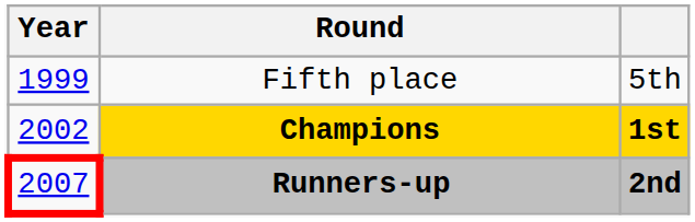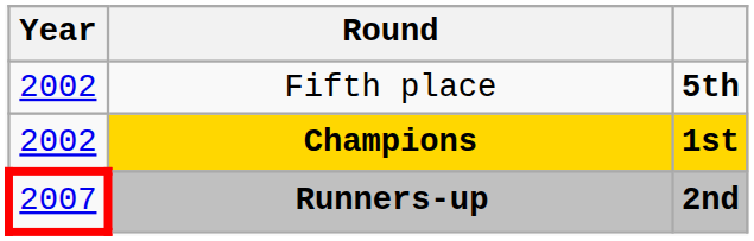 <table class="wikitable" style="text-align: center; font-size:90%">
 <tr>
 <th>Year</th>
 <th style="width:200px">Round</th>
 <th></th>
 </tr>
 <tr>
-<td><a href='#'>1999</a></td>
+<td><a href='#'>2002</a></td>
 <td>Fifth place</td>
-<td>5th</td>
+<td><strong>5th</strong></td>
 </tr>
 <tr>
 <td><a href='#'>2002</a></td>
 <td bgcolor=Gold><strong>Champions</strong></td>
 <td bgcolor=Gold><strong>1st</strong></td>
 </tr>
 <tr>
 <td style="border: 3px solid red"><a href='#'>2007</a></td>
 <td bgcolor=Silver><strong>Runners-up</strong></td>
 <td bgcolor=Silver><strong>2nd</strong></td>
 </tr>
 </table>
